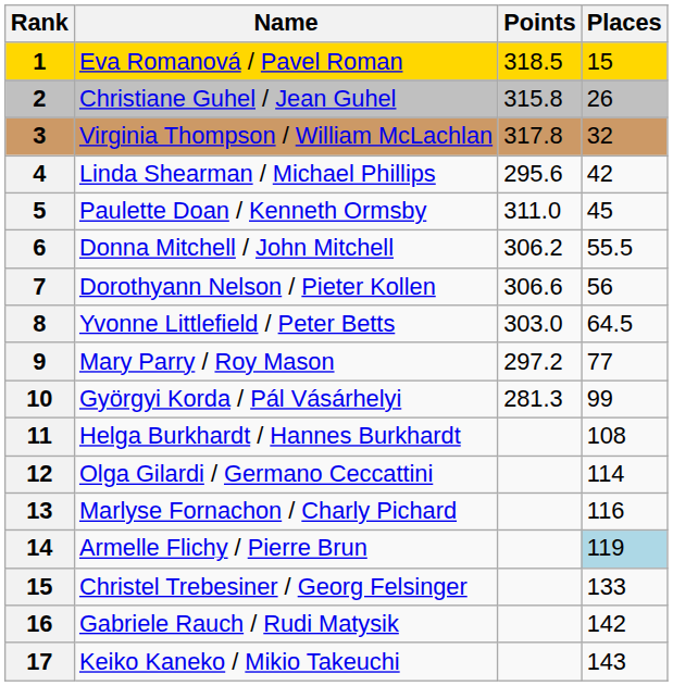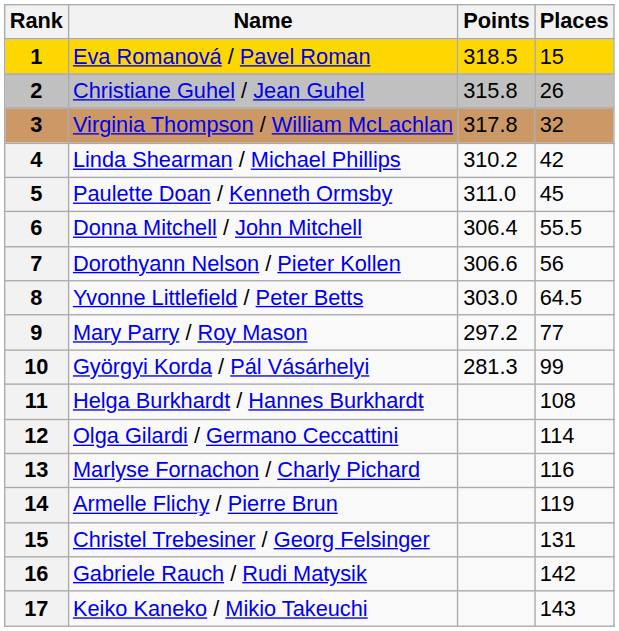 <table class="wikitable">
 <tr>
 <th>Rank</th>
 <th>Name</th>
 <th>Points</th>
 <th>Places</th>
 </tr>
 <tr bgcolor=gold>
 <td align=center><strong>1</strong></td>
 <td> <a href='#'>Eva Romanová</a> / <a href='#'>Pavel Roman</a></td>
 <td>318.5</td>
 <td>15</td>
 </tr>
 <tr bgcolor=silver>
 <td align=center><strong>2</strong></td>
 <td> <a href='#'>Christiane Guhel</a> / <a href='#'>Jean Guhel</a></td>
 <td>315.8</td>
 <td>26</td>
 </tr>
 <tr bgcolor=cc9966>
 <td align=center><strong>3</strong></td>
 <td> <a href='#'>Virginia Thompson</a> / <a href='#'>William McLachlan</a></td>
 <td>317.8</td>
 <td>32</td>
 </tr>
 <tr>
 <th>4</th>
 <td> <a href='#'>Linda Shearman</a> / <a href='#'>Michael Phillips</a></td>
-<td>295.6</td>
+<td>310.2</td>
 <td>42</td>
 </tr>
 <tr>
 <th>5</th>
 <td> <a href='#'>Paulette Doan</a> / <a href='#'>Kenneth Ormsby</a></td>
 <td>311.0</td>
 <td>45</td>
 </tr>
 <tr>
 <th>6</th>
 <td> <a href='#'>Donna Mitchell</a> / <a href='#'>John Mitchell</a></td>
-<td>306.2</td>
+<td>306.4</td>
 <td>55.5</td>
 </tr>
 <tr>
 <th>7</th>
 <td> <a href='#'>Dorothyann Nelson</a> / <a href='#'>Pieter Kollen</a></td>
 <td>306.6</td>
 <td>56</td>
 </tr>
 <tr>
 <th>8</th>
 <td> <a href='#'>Yvonne Littlefield</a> / <a href='#'>Peter Betts</a></td>
 <td>303.0</td>
 <td>64.5</td>
 </tr>
 <tr>
 <th>9</th>
 <td> <a href='#'>Mary Parry</a> / <a href='#'>Roy Mason</a></td>
 <td>297.2</td>
 <td>77</td>
 </tr>
 <tr>
 <th>10</th>
 <td> <a href='#'>Györgyi Korda</a> / <a href='#'>Pál Vásárhelyi</a></td>
 <td>281.3</td>
 <td>99</td>
 </tr>
 <tr>
 <th>11</th>
 <td> <a href='#'>Helga Burkhardt</a> / <a href='#'>Hannes Burkhardt</a></td>
 <td></td>
 <td>108</td>
 </tr>
 <tr>
 <th>12</th>
 <td> <a href='#'>Olga Gilardi</a> / <a href='#'>Germano Ceccattini</a></td>
 <td></td>
 <td>114</td>
 </tr>
 <tr>
 <th>13</th>
 <td> <a href='#'>Marlyse Fornachon</a> / <a href='#'>Charly Pichard</a></td>
 <td></td>
 <td>116</td>
 </tr>
 <tr>
 <th>14</th>
 <td> <a href='#'>Armelle Flichy</a> / <a href='#'>Pierre Brun</a></td>
 <td></td>
-<td style="background: lightblue;">119</td>
+<td>119</td>
 </tr>
 <tr>
 <th>15</th>
 <td> <a href='#'>Christel Trebesiner</a> / <a href='#'>Georg Felsinger</a></td>
 <td></td>
-<td>133</td>
+<td>131</td>
 </tr>
 <tr>
 <th>16</th>
 <td> <a href='#'>Gabriele Rauch</a> / <a href='#'>Rudi Matysik</a></td>
 <td></td>
 <td>142</td>
 </tr>
 <tr>
 <th>17</th>
 <td> <a href='#'>Keiko Kaneko</a> / <a href='#'>Mikio Takeuchi</a></td>
 <td></td>
 <td>143</td>
 </tr>
 </table>
